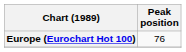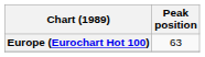 <table class="wikitable sortable plainrowheaders" style="text-align:center">
 <tr>
 <th>Chart (1989)</th>
 <th>Peak<br>position</th>
 </tr>
 <tr>
 <th scope="row">Europe (<a href='#'>Eurochart Hot 100</a>)</th>
-<td>76</td>
+<td>63</td>
 </tr>
 <tr>
 </tr>
 <tr>
 </tr>
 </table>
